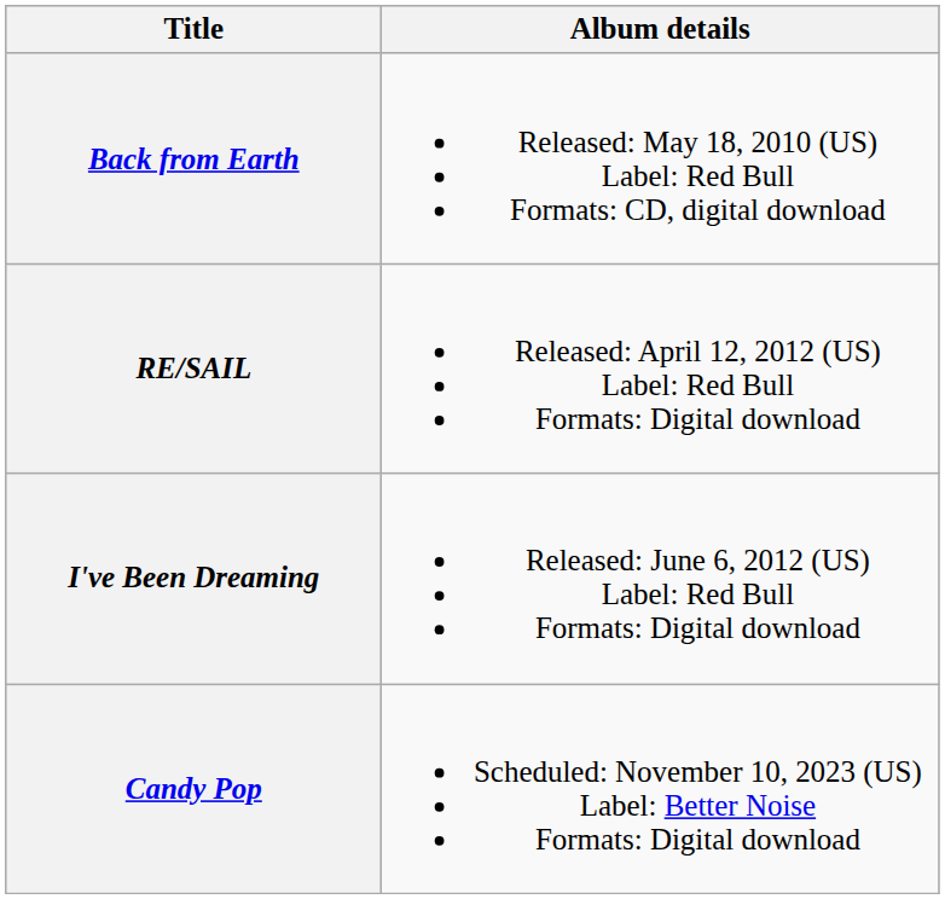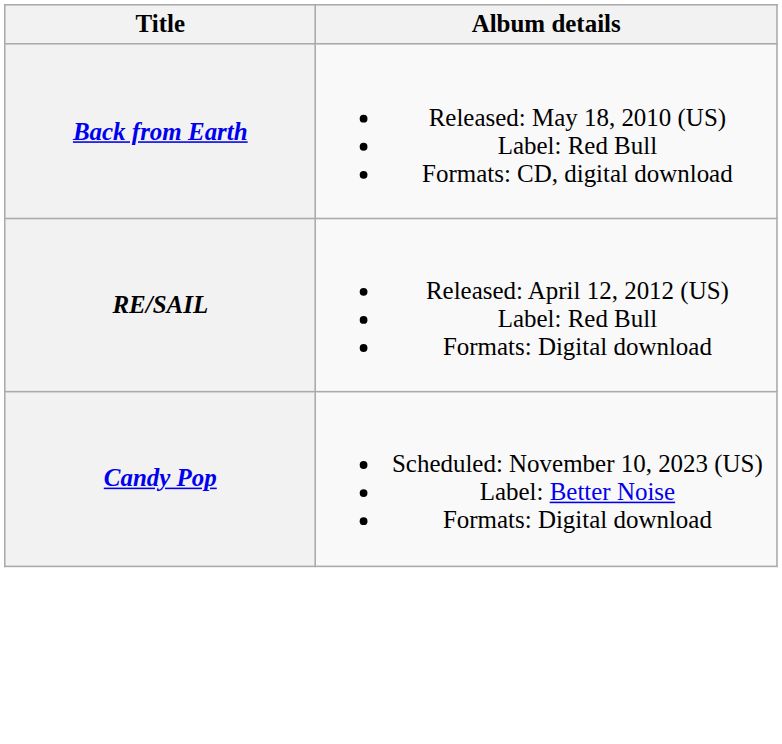 <table class="wikitable plainrowheaders" style="text-align:center;">
 <tr>
 <th scope="col" style="width:12em;">Title</th>
 <th scope="col" style="width:18em;">Album details</th>
 </tr>
 <tr>
 <th scope="row"><em><a href='#'>Back from Earth</a></em></th>
 <td><br><ul><li>Released: May 18, 2010 <span>(US)</span></li><li>Label: Red Bull</li><li>Formats: CD, digital download</li></ul></td>
 </tr>
 <tr>
 <th scope="row"><em>RE/SAIL</em></th>
 <td><br><ul><li>Released: April 12, 2012 <span>(US)</span></li><li>Label: Red Bull</li><li>Formats: Digital download</li></ul></td>
 </tr>
 <tr>
-<th scope="row"><em>I've Been Dreaming </em></th>
-<td><br><ul><li>Released: June 6, 2012 <span>(US)</span></li><li>Label: Red Bull</li><li>Formats: Digital download</li></ul></td>
-</tr>
-<tr>
 <th scope="row"><em><a href='#'>Candy Pop</a></em></th>
 <td><br><ul><li>Scheduled: November 10, 2023 <span>(US)</span></li><li>Label: <a href='#'>Better Noise</a></li><li>Formats: Digital download</li></ul></td>
 </tr>
 </table>
